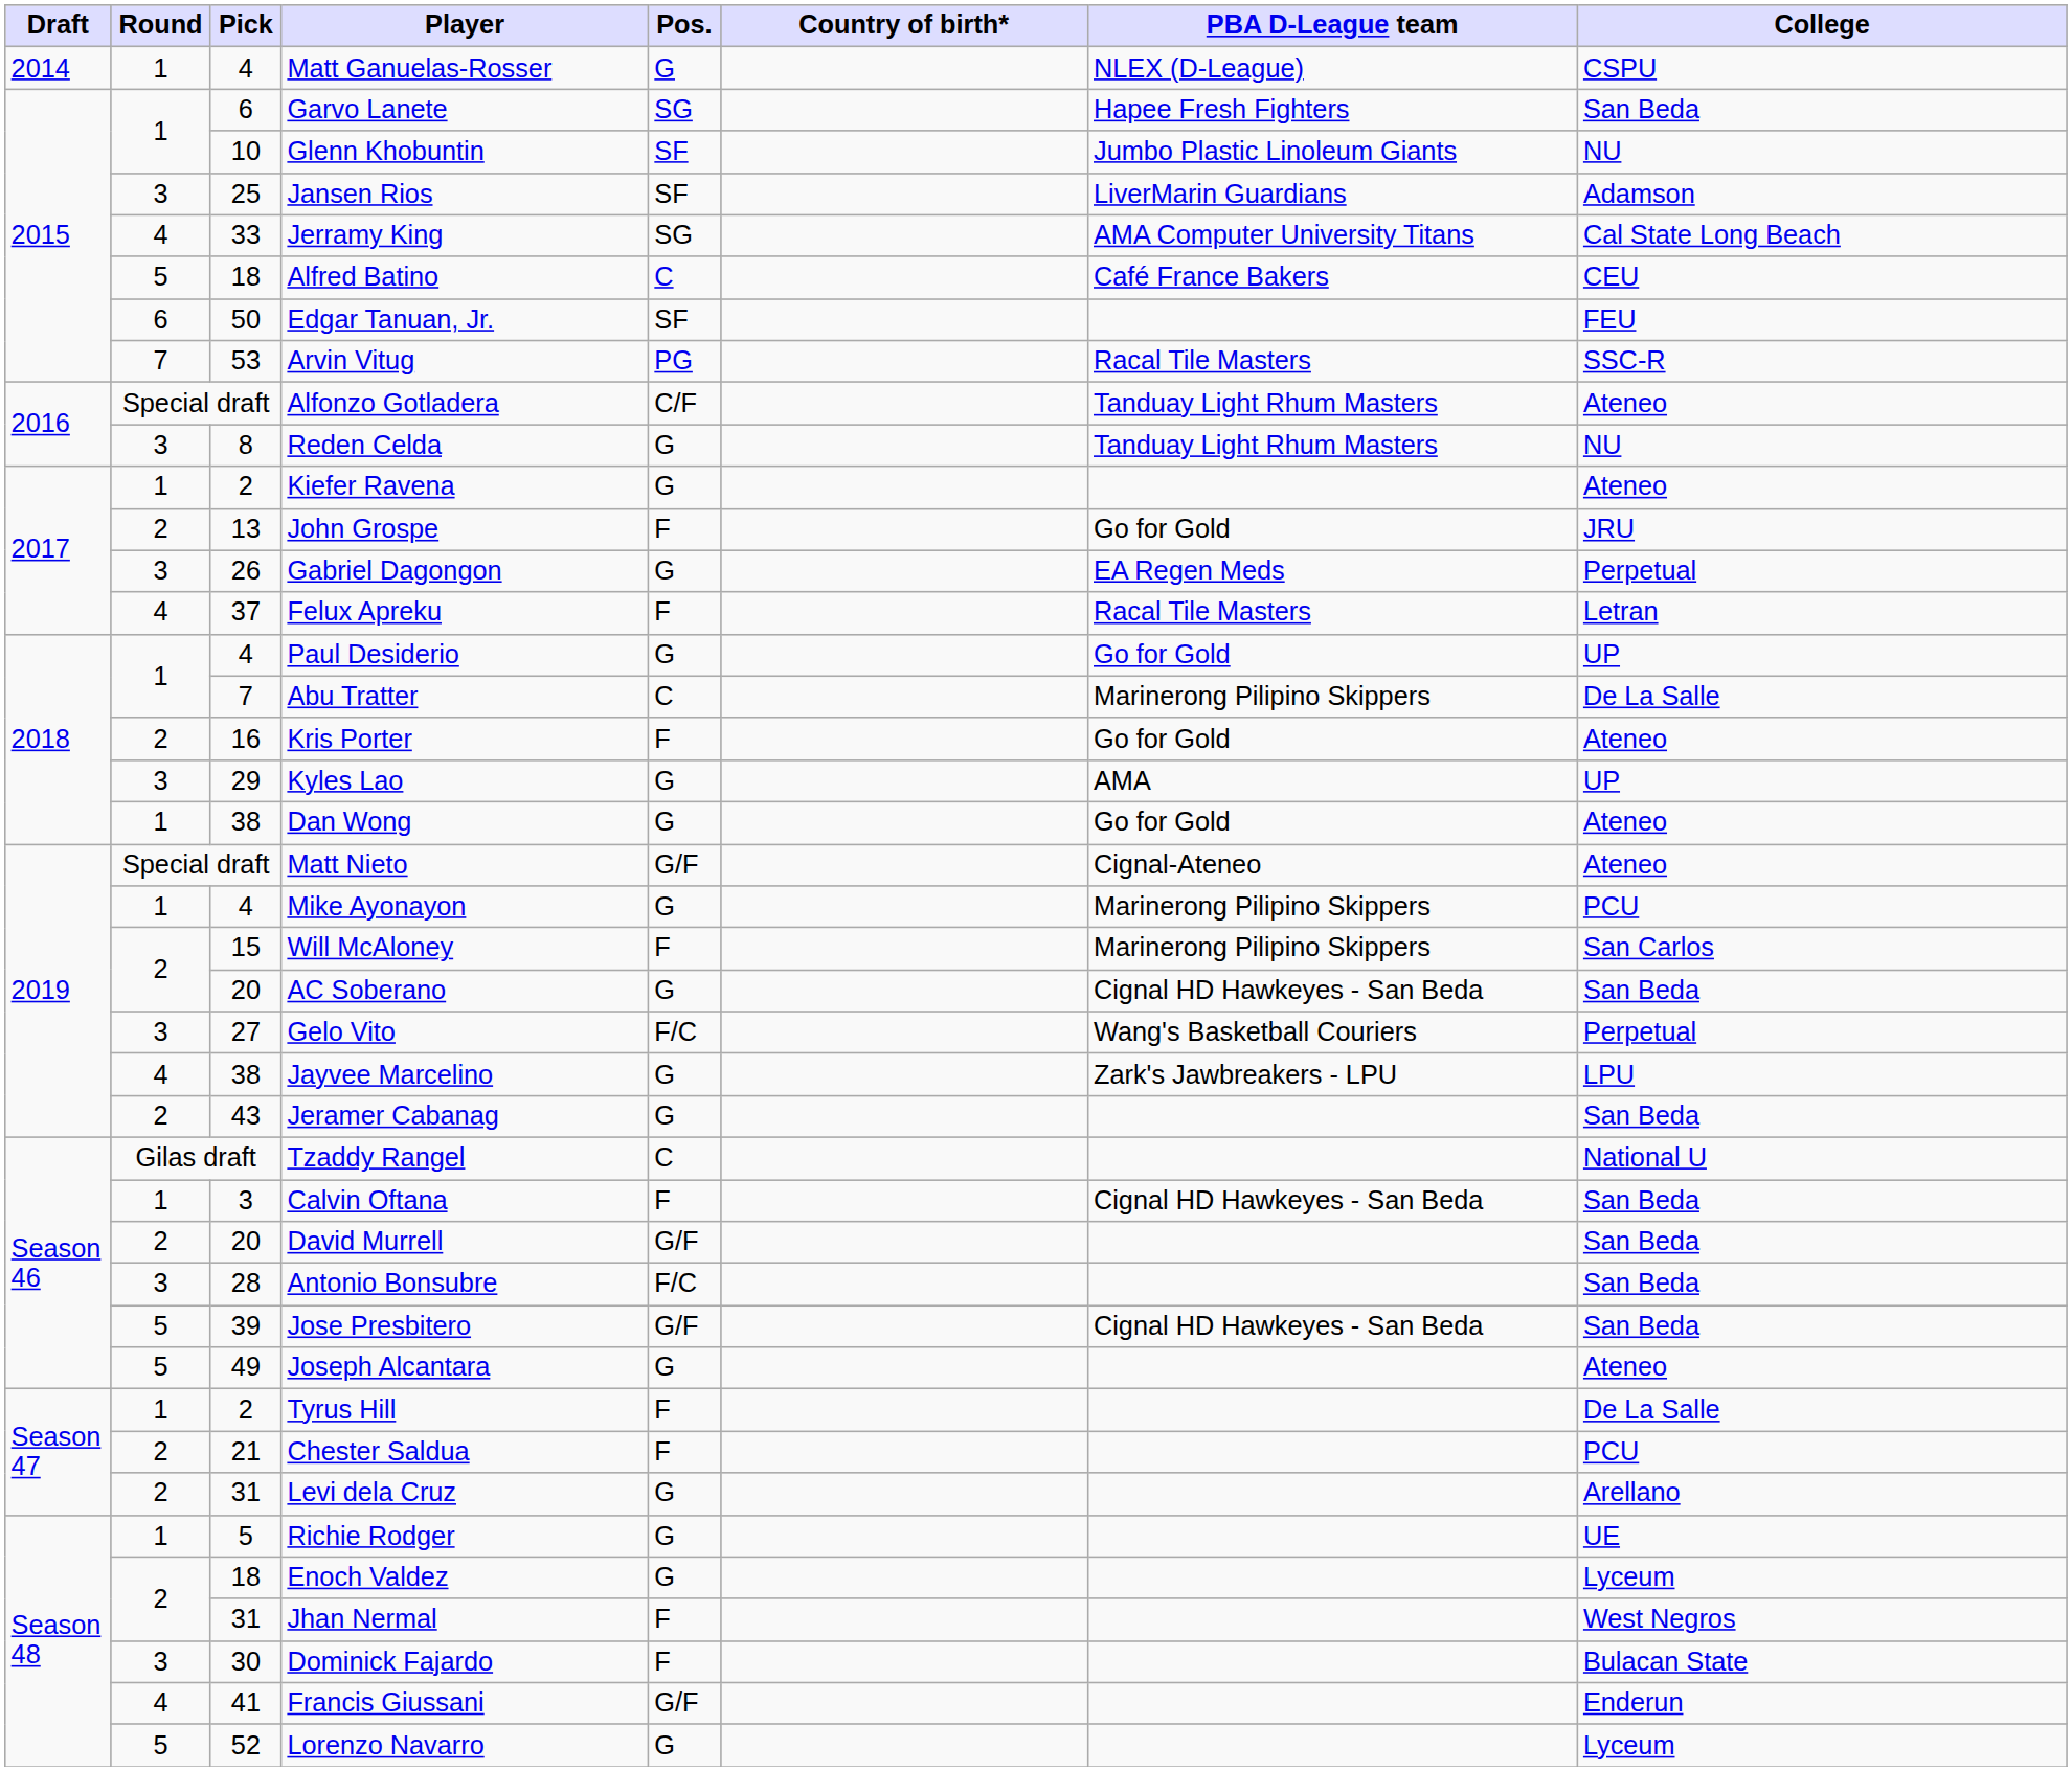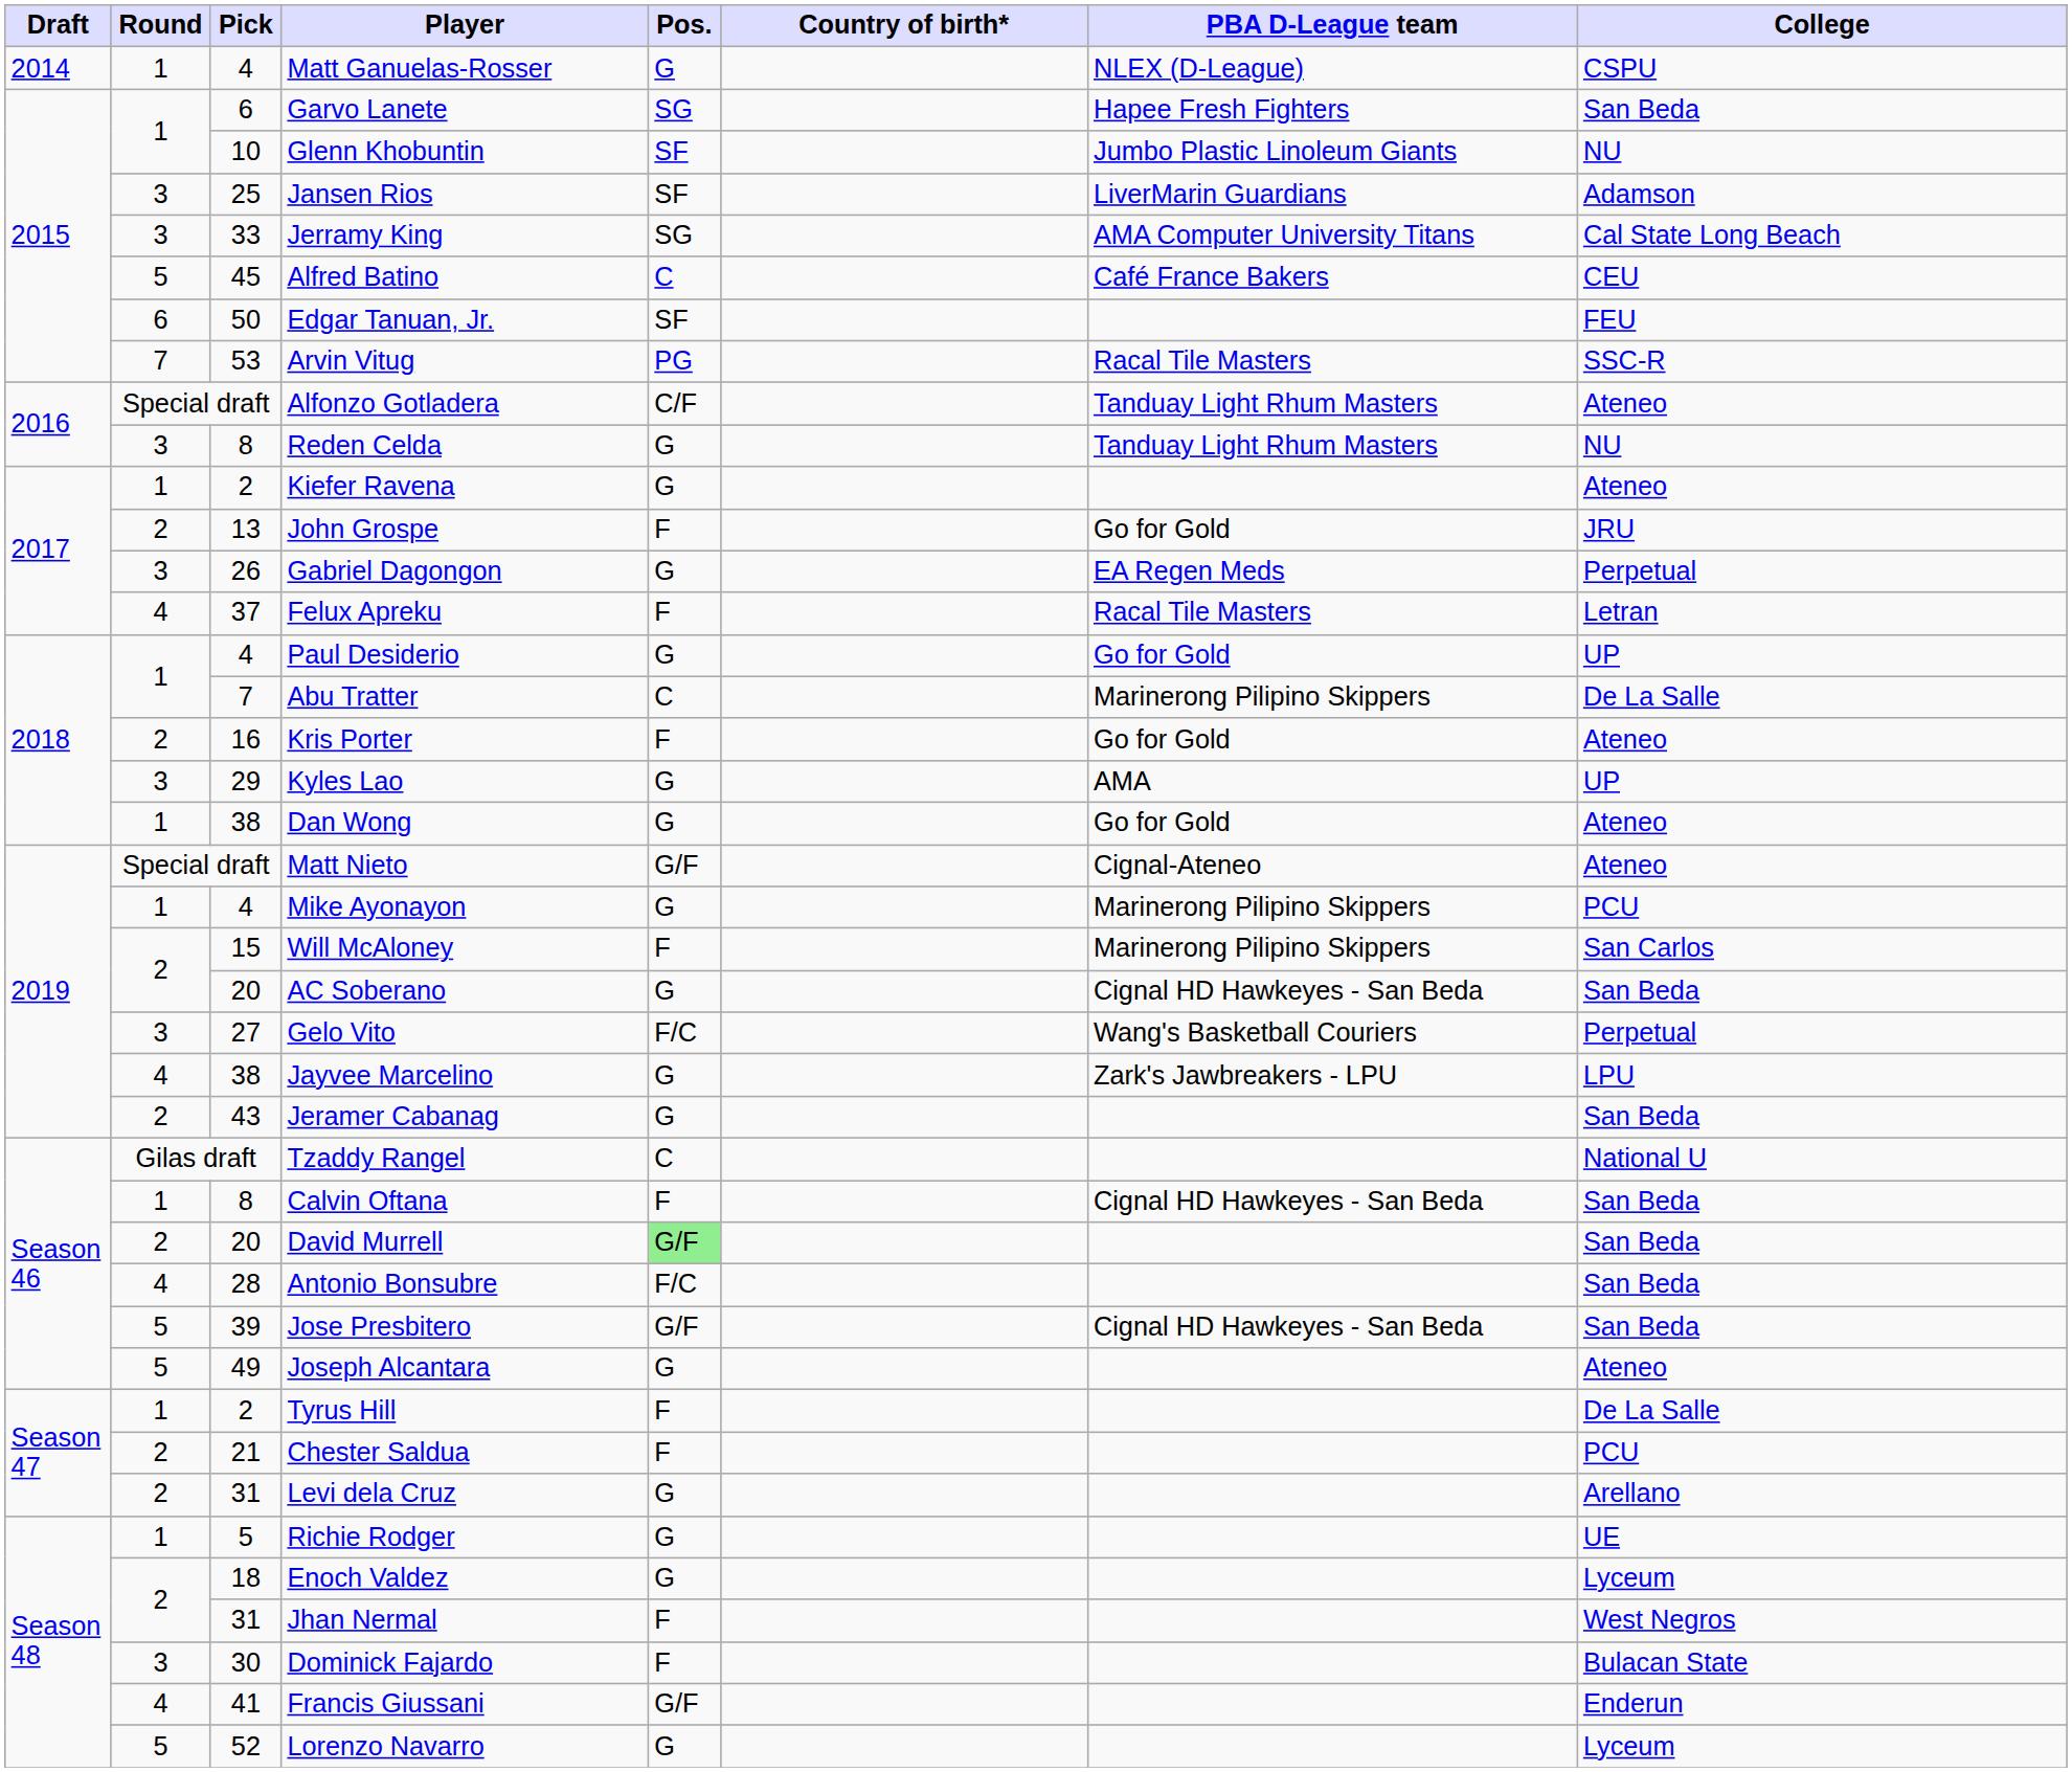 <table class="wikitable sortable sortable">
 <tr>
 <th style="background:#ddf; width:1%;">Draft</th>
 <th style="background:#ddf; width:1%;">Round</th>
 <th style="background:#ddf; width:1%;">Pick</th>
 <th style="background:#ddf; width:15%;">Player</th>
 <th style="background:#ddf; width:1%;">Pos.</th>
 <th style="background:#ddf; width:15%;">Country of birth*</th>
 <th style="background:#ddf; width:20%;"><a href='#'>PBA D-League</a> team</th>
 <th style="background:#ddf; width:20%;">College</th>
 </tr>
 <tr>
 <td><a href='#'>2014</a></td>
 <td align=center>1</td>
 <td align=center>4</td>
 <td><a href='#'>Matt Ganuelas-Rosser</a></td>
 <td><a href='#'>G</a></td>
 <td></td>
 <td><a href='#'>NLEX (D-League)</a></td>
 <td><a href='#'>CSPU</a></td>
 </tr>
 <tr>
 <td rowspan=7><a href='#'>2015</a></td>
 <td align=center rowspan=2>1</td>
 <td align=center>6</td>
 <td><a href='#'>Garvo Lanete</a></td>
 <td><a href='#'>SG</a></td>
 <td></td>
 <td><a href='#'>Hapee Fresh Fighters</a></td>
 <td><a href='#'>San Beda</a></td>
 </tr>
 <tr>
 <td align=center>10</td>
 <td><a href='#'>Glenn Khobuntin</a></td>
 <td><a href='#'>SF</a></td>
 <td></td>
 <td><a href='#'>Jumbo Plastic Linoleum Giants</a></td>
 <td><a href='#'>NU</a></td>
 </tr>
 <tr>
 <td align=center>3</td>
 <td align=center>25</td>
 <td><a href='#'>Jansen Rios</a></td>
 <td>SF</td>
 <td></td>
 <td><a href='#'>LiverMarin Guardians</a></td>
 <td><a href='#'>Adamson</a></td>
 </tr>
 <tr>
-<td align=center>4</td>
+<td align=center>3</td>
 <td align=center>33</td>
 <td><a href='#'>Jerramy King</a></td>
 <td>SG</td>
 <td></td>
 <td><a href='#'>AMA Computer University Titans</a></td>
 <td><a href='#'>Cal State Long Beach</a></td>
 </tr>
 <tr>
 <td align=center>5</td>
-<td align=center>18</td>
+<td align=center>45</td>
 <td><a href='#'>Alfred Batino</a></td>
 <td><a href='#'>C</a></td>
 <td></td>
 <td><a href='#'>Café France Bakers</a></td>
 <td><a href='#'>CEU</a></td>
 </tr>
 <tr>
 <td align=center>6</td>
 <td align=center>50</td>
 <td><a href='#'>Edgar Tanuan, Jr.</a></td>
 <td>SF</td>
 <td></td>
 <td></td>
 <td><a href='#'>FEU</a></td>
 </tr>
 <tr>
 <td align=center>7</td>
 <td align=center>53</td>
 <td><a href='#'>Arvin Vitug</a></td>
 <td><a href='#'>PG</a></td>
 <td></td>
 <td><a href='#'>Racal Tile Masters</a></td>
 <td><a href='#'>SSC-R</a></td>
 </tr>
 <tr>
 <td rowspan=2><a href='#'>2016</a></td>
 <td align=center colspan=2>Special draft</td>
 <td><a href='#'>Alfonzo Gotladera</a></td>
 <td>C/F</td>
 <td></td>
 <td><a href='#'>Tanduay Light Rhum Masters</a></td>
 <td><a href='#'>Ateneo</a></td>
 </tr>
 <tr>
 <td align=center>3</td>
 <td align=center>8</td>
 <td><a href='#'>Reden Celda</a></td>
 <td>G</td>
 <td></td>
 <td><a href='#'>Tanduay Light Rhum Masters</a></td>
 <td><a href='#'>NU</a></td>
 </tr>
 <tr>
 <td rowspan=4><a href='#'>2017</a></td>
 <td align=center>1</td>
 <td align=center>2</td>
 <td><a href='#'>Kiefer Ravena</a></td>
 <td>G</td>
 <td></td>
 <td></td>
 <td><a href='#'>Ateneo</a></td>
 </tr>
 <tr>
 <td align=center>2</td>
 <td align=center>13</td>
 <td><a href='#'>John Grospe</a></td>
 <td>F</td>
 <td></td>
 <td>Go for Gold</td>
 <td><a href='#'>JRU</a></td>
 </tr>
 <tr>
 <td align=center>3</td>
 <td align=center>26</td>
 <td><a href='#'>Gabriel Dagongon</a></td>
 <td>G</td>
 <td></td>
 <td><a href='#'>EA Regen Meds</a></td>
 <td><a href='#'>Perpetual</a></td>
 </tr>
 <tr>
 <td align=center>4</td>
 <td align=center>37</td>
 <td><a href='#'>Felux Apreku</a></td>
 <td>F</td>
 <td></td>
 <td><a href='#'>Racal Tile Masters</a></td>
 <td><a href='#'>Letran</a></td>
 </tr>
 <tr>
 <td rowspan=5><a href='#'>2018</a></td>
 <td rowspan=2 align=center>1</td>
 <td align=center>4</td>
 <td><a href='#'>Paul Desiderio</a></td>
 <td>G</td>
 <td></td>
 <td><a href='#'>Go for Gold</a></td>
 <td><a href='#'>UP</a></td>
 </tr>
 <tr>
 <td align=center>7</td>
 <td><a href='#'>Abu Tratter</a></td>
 <td>C</td>
 <td></td>
 <td>Marinerong Pilipino Skippers</td>
 <td><a href='#'>De La Salle</a></td>
 </tr>
 <tr>
 <td align=center>2</td>
 <td align=center>16</td>
 <td><a href='#'>Kris Porter</a></td>
 <td>F</td>
 <td></td>
 <td>Go for Gold</td>
 <td><a href='#'>Ateneo</a></td>
 </tr>
 <tr>
 <td align=center>3</td>
 <td align=center>29</td>
 <td><a href='#'>Kyles Lao</a></td>
 <td>G</td>
 <td></td>
 <td>AMA</td>
 <td><a href='#'>UP</a></td>
 </tr>
 <tr>
 <td align=center>1</td>
 <td align=center>38</td>
 <td><a href='#'>Dan Wong</a></td>
 <td>G</td>
 <td></td>
 <td>Go for Gold</td>
 <td><a href='#'>Ateneo</a></td>
 </tr>
 <tr>
 <td rowspan=7><a href='#'>2019</a></td>
 <td align=center colspan=2>Special draft</td>
 <td><a href='#'>Matt Nieto</a></td>
 <td>G/F</td>
 <td></td>
 <td>Cignal-Ateneo</td>
 <td><a href='#'>Ateneo</a></td>
 </tr>
 <tr>
 <td align=center>1</td>
 <td align=center>4</td>
 <td><a href='#'>Mike Ayonayon</a></td>
 <td>G</td>
 <td></td>
 <td>Marinerong Pilipino Skippers</td>
 <td><a href='#'>PCU</a></td>
 </tr>
 <tr>
 <td rowspan=2 align=center>2</td>
 <td align=center>15</td>
 <td><a href='#'>Will McAloney</a></td>
 <td>F</td>
 <td></td>
 <td>Marinerong Pilipino Skippers</td>
 <td><a href='#'>San Carlos</a></td>
 </tr>
 <tr>
 <td align=center>20</td>
 <td><a href='#'>AC Soberano</a></td>
 <td>G</td>
 <td></td>
 <td>Cignal HD Hawkeyes - San Beda</td>
 <td><a href='#'>San Beda</a></td>
 </tr>
 <tr>
 <td align=center>3</td>
 <td align=center>27</td>
 <td><a href='#'>Gelo Vito</a></td>
 <td>F/C</td>
 <td></td>
 <td>Wang's Basketball Couriers</td>
 <td><a href='#'>Perpetual</a></td>
 </tr>
 <tr>
 <td align=center>4</td>
 <td align=center>38</td>
 <td><a href='#'>Jayvee Marcelino</a></td>
 <td>G</td>
 <td></td>
 <td>Zark's Jawbreakers - LPU</td>
 <td><a href='#'>LPU</a></td>
 </tr>
 <tr>
 <td align=center>2</td>
 <td align=center>43</td>
 <td><a href='#'>Jeramer Cabanag</a></td>
 <td>G</td>
 <td></td>
 <td></td>
 <td><a href='#'>San Beda</a></td>
 </tr>
 <tr>
 <td rowspan="6"><a href='#'>Season 46</a></td>
 <td align=center colspan=2>Gilas draft</td>
 <td><a href='#'>Tzaddy Rangel</a></td>
 <td>C</td>
 <td></td>
 <td></td>
 <td><a href='#'>National U</a></td>
 </tr>
 <tr>
 <td align=center>1</td>
-<td align=center>3</td>
+<td align=center>8</td>
 <td><a href='#'>Calvin Oftana</a></td>
 <td>F</td>
 <td></td>
 <td>Cignal HD Hawkeyes - San Beda</td>
 <td><a href='#'>San Beda</a></td>
 </tr>
 <tr>
 <td align=center>2</td>
 <td align=center>20</td>
 <td><a href='#'>David Murrell</a></td>
-<td>G/F</td>
+<td style="background: lightgreen;">G/F</td>
 <td></td>
 <td></td>
 <td><a href='#'>San Beda</a></td>
 </tr>
 <tr>
-<td align=center>3</td>
+<td align=center>4</td>
 <td align=center>28</td>
 <td><a href='#'>Antonio Bonsubre</a></td>
 <td>F/C</td>
 <td></td>
 <td></td>
 <td><a href='#'>San Beda</a></td>
 </tr>
 <tr>
 <td align=center>5</td>
 <td align=center>39</td>
 <td><a href='#'>Jose Presbitero</a></td>
 <td>G/F</td>
 <td></td>
 <td>Cignal HD Hawkeyes - San Beda</td>
 <td><a href='#'>San Beda</a></td>
 </tr>
 <tr>
 <td align=center>5</td>
 <td align=center>49</td>
 <td><a href='#'>Joseph Alcantara</a></td>
 <td>G</td>
 <td></td>
 <td></td>
 <td><a href='#'>Ateneo</a></td>
 </tr>
 <tr>
 <td rowspan="3"><a href='#'>Season 47</a></td>
 <td align=center>1</td>
 <td align=center>2</td>
 <td><a href='#'>Tyrus Hill</a></td>
 <td>F</td>
 <td></td>
 <td></td>
 <td><a href='#'>De La Salle</a></td>
 </tr>
 <tr>
 <td align=center>2</td>
 <td align=center>21</td>
 <td><a href='#'>Chester Saldua</a></td>
 <td>F</td>
 <td></td>
 <td></td>
 <td><a href='#'>PCU</a></td>
 </tr>
 <tr>
 <td align=center>2</td>
 <td align=center>31</td>
 <td><a href='#'>Levi dela Cruz</a></td>
 <td>G</td>
 <td></td>
 <td></td>
 <td><a href='#'>Arellano</a></td>
 </tr>
 <tr>
 <td rowspan="6"><a href='#'>Season 48</a></td>
 <td align=center>1</td>
 <td align=center>5</td>
 <td><a href='#'>Richie Rodger</a></td>
 <td>G</td>
 <td></td>
 <td></td>
 <td><a href='#'>UE</a></td>
 </tr>
 <tr>
 <td rowspan="2" align=center>2</td>
 <td align=center>18</td>
 <td><a href='#'>Enoch Valdez</a></td>
 <td>G</td>
 <td></td>
 <td></td>
 <td><a href='#'>Lyceum</a></td>
 </tr>
 <tr>
 <td align=center>31</td>
 <td><a href='#'>Jhan Nermal</a></td>
 <td>F</td>
 <td></td>
 <td></td>
 <td><a href='#'>West Negros</a></td>
 </tr>
 <tr>
 <td align=center>3</td>
 <td align=center>30</td>
 <td><a href='#'>Dominick Fajardo</a></td>
 <td>F</td>
 <td></td>
 <td></td>
 <td><a href='#'>Bulacan State</a></td>
 </tr>
 <tr>
 <td align=center>4</td>
 <td align=center>41</td>
 <td><a href='#'>Francis Giussani</a></td>
 <td>G/F</td>
 <td></td>
 <td></td>
 <td><a href='#'>Enderun</a></td>
 </tr>
 <tr>
 <td align=center>5</td>
 <td align=center>52</td>
 <td><a href='#'>Lorenzo Navarro</a></td>
 <td>G</td>
 <td></td>
 <td></td>
 <td><a href='#'>Lyceum</a></td>
 </tr>
 </table>
